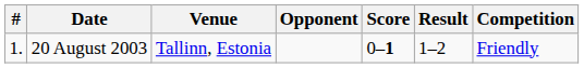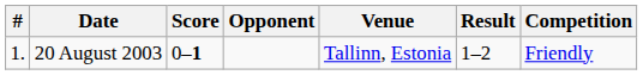 <table class="wikitable">
 <tr>
 <th>#</th>
 <th>Date</th>
+<th>Score</th>
+<th>Opponent</th>
 <th>Venue</th>
-<th>Opponent</th>
-<th>Score</th>
 <th>Result</th>
 <th>Competition</th>
 </tr>
 <tr>
 <td>1.</td>
 <td>20 August 2003</td>
+<td>0–<strong>1</strong></td>
+<td></td>
 <td><a href='#'>Tallinn</a>, <a href='#'>Estonia</a></td>
-<td></td>
-<td>0–<strong>1</strong></td>
 <td>1–2</td>
 <td><a href='#'>Friendly</a></td>
 </tr>
 </table>
